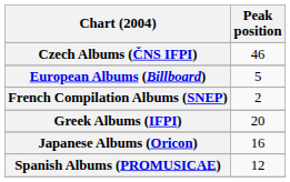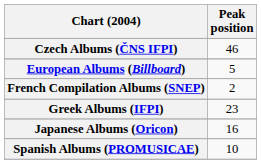 <table class="wikitable sortable plainrowheaders" style="text-align:center">
 <tr>
 <th scope="col">Chart (2004)</th>
 <th scope="col">Peak<br>position</th>
 </tr>
 <tr>
 </tr>
 <tr>
 </tr>
 <tr>
 </tr>
 <tr>
 </tr>
 <tr>
 </tr>
 <tr>
 <th scope="row">Czech Albums (<a href='#'>ČNS IFPI</a>)</th>
 <td>46</td>
 </tr>
 <tr>
 </tr>
 <tr>
 </tr>
 <tr>
 <th scope="row"><a href='#'>European Albums</a> (<em><a href='#'>Billboard</a></em>)</th>
 <td>5</td>
 </tr>
 <tr>
 </tr>
 <tr>
 <th scope="row">French Compilation Albums (<a href='#'>SNEP</a>)</th>
 <td>2</td>
 </tr>
 <tr>
 </tr>
 <tr>
 <th scope="row">Greek Albums (<a href='#'>IFPI</a>)</th>
-<td>20</td>
+<td>23</td>
 </tr>
 <tr>
 </tr>
 <tr>
 </tr>
 <tr>
 </tr>
 <tr>
 <th scope="row">Japanese Albums (<a href='#'>Oricon</a>)</th>
 <td>16</td>
 </tr>
 <tr>
 </tr>
 <tr>
 </tr>
 <tr>
 </tr>
 <tr>
 </tr>
 <tr>
 </tr>
 <tr>
 <th scope="row">Spanish Albums (<a href='#'>PROMUSICAE</a>)</th>
-<td>12</td>
+<td>10</td>
 </tr>
 <tr>
 </tr>
 <tr>
 </tr>
 <tr>
 </tr>
 <tr>
 </tr>
 <tr>
 </tr>
 </table>
